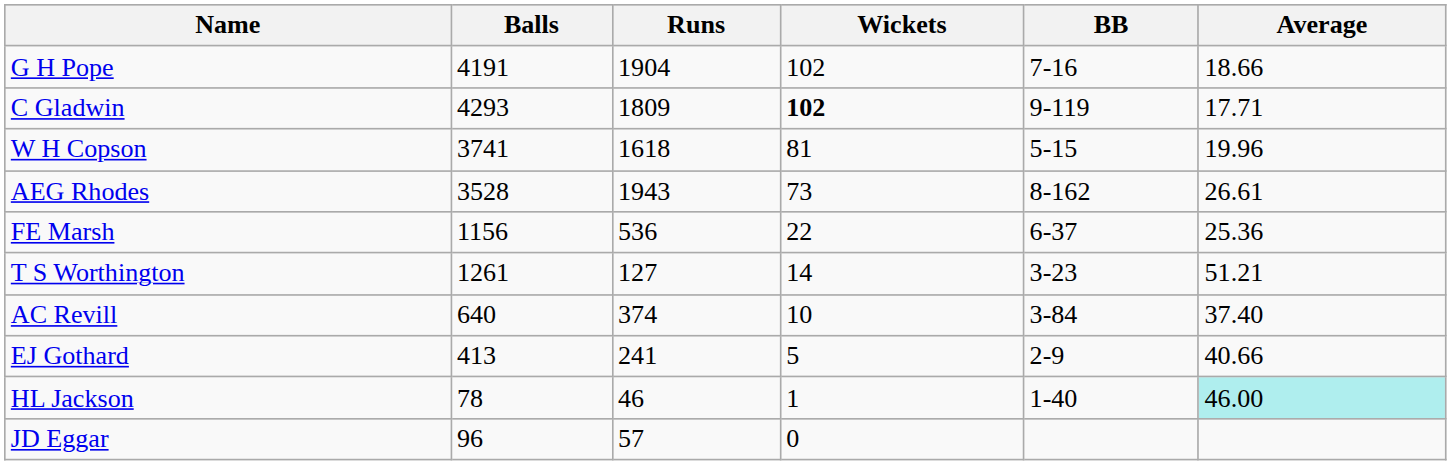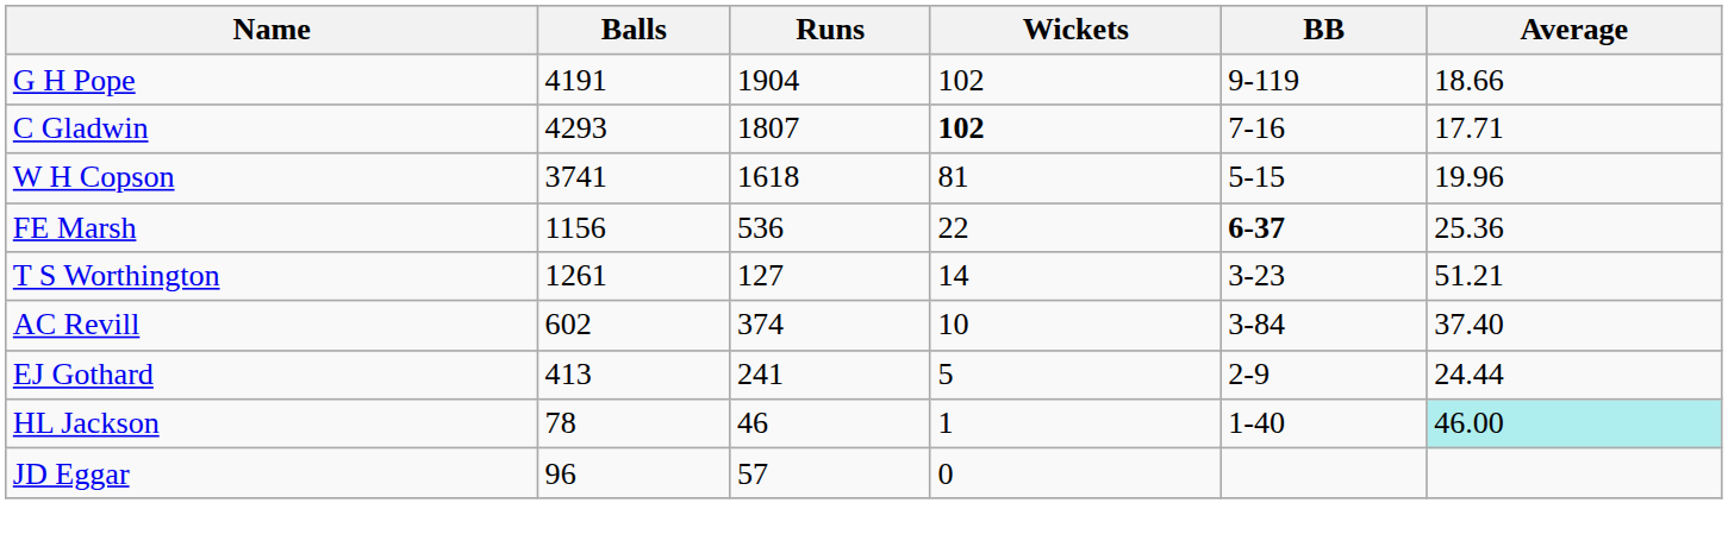 <table class="wikitable sortable" style="width:70%;">
 <tr style="background:#efefef;">
 <th>Name</th>
 <th>Balls</th>
 <th>Runs</th>
 <th>Wickets</th>
 <th>BB</th>
 <th>Average</th>
 </tr>
 <tr>
 <td><a href='#'>G H Pope</a></td>
 <td>4191</td>
 <td>1904</td>
 <td>102</td>
-<td>7-16</td>
+<td>9-119</td>
 <td>18.66</td>
 </tr>
 <tr>
 <td><a href='#'>C Gladwin</a></td>
 <td>4293</td>
-<td>1809</td>
+<td>1807</td>
 <td><strong>102</strong></td>
-<td>9-119</td>
+<td>7-16</td>
 <td>17.71</td>
 </tr>
 <tr>
 <td><a href='#'>W H Copson</a></td>
 <td>3741</td>
 <td>1618</td>
 <td>81</td>
 <td>5-15</td>
 <td>19.96</td>
 </tr>
 <tr>
-<td><a href='#'>AEG Rhodes</a></td>
-<td>3528</td>
-<td>1943</td>
-<td>73</td>
-<td>8-162</td>
-<td>26.61</td>
-</tr>
-<tr>
 <td><a href='#'>FE Marsh</a></td>
 <td>1156</td>
 <td>536</td>
 <td>22</td>
-<td>6-37</td>
+<td><strong>6-37</strong></td>
 <td>25.36</td>
 </tr>
 <tr>
 <td><a href='#'>T S Worthington</a></td>
 <td>1261</td>
 <td>127</td>
 <td>14</td>
 <td>3-23</td>
 <td>51.21</td>
 </tr>
 <tr>
 <td><a href='#'>AC Revill</a></td>
-<td>640</td>
+<td>602</td>
 <td>374</td>
 <td>10</td>
 <td>3-84</td>
 <td>37.40</td>
 </tr>
 <tr>
 <td><a href='#'>EJ Gothard</a></td>
 <td>413</td>
 <td>241</td>
 <td>5</td>
 <td>2-9</td>
-<td>40.66</td>
+<td>24.44</td>
 </tr>
 <tr>
 <td><a href='#'>HL Jackson</a></td>
 <td>78</td>
 <td>46</td>
 <td>1</td>
 <td>1-40</td>
 <td style="background: paleturquoise;">46.00</td>
 </tr>
 <tr>
 <td><a href='#'>JD Eggar</a></td>
 <td>96</td>
 <td>57</td>
 <td>0</td>
 <td></td>
 <td></td>
 </tr>
 </table>
